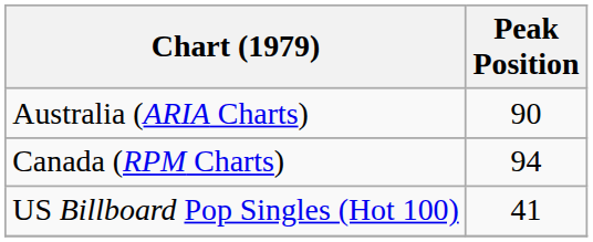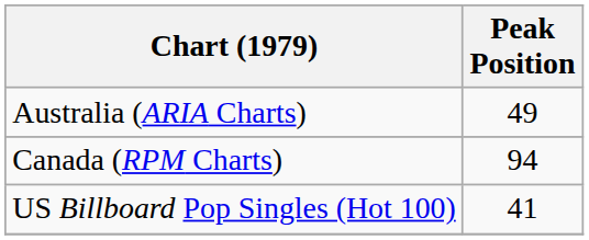 <table class="wikitable sortable">
 <tr>
 <th align="left">Chart (1979)</th>
 <th align="left">Peak<br>Position</th>
 </tr>
 <tr>
 <td>Australia (<a href='#'><em>ARIA</em> Charts</a>)</td>
-<td align="center">90</td>
+<td align="center">49</td>
 </tr>
 <tr>
 <td>Canada (<a href='#'><em>RPM</em> Charts</a>)</td>
 <td align="center">94</td>
 </tr>
 <tr>
 <td>US <em>Billboard</em> <a href='#'>Pop Singles (Hot 100)</a></td>
 <td align="center">41</td>
 </tr>
 <tr>
 </tr>
 </table>
